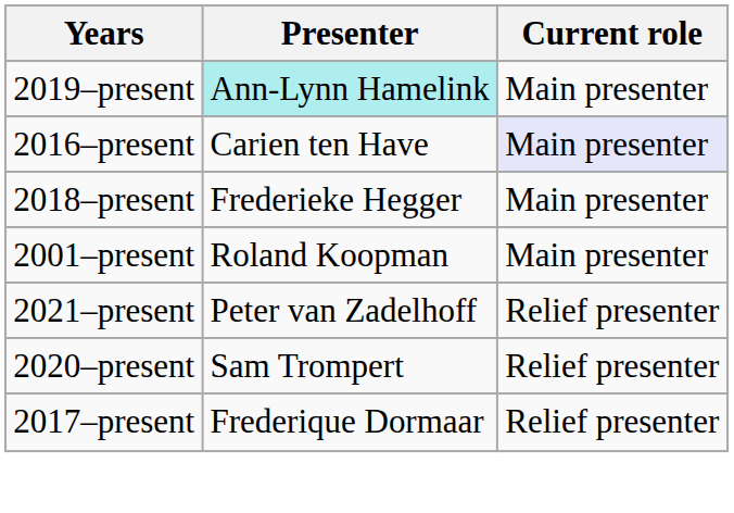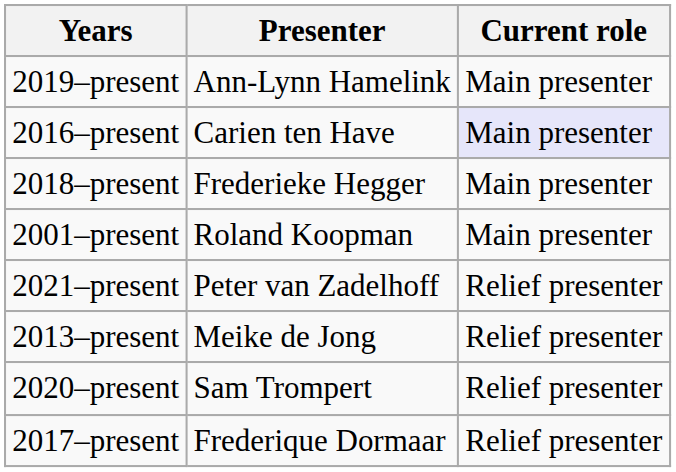 <table class="wikitable" style="font-size:95%;">
 <tr>
 <th>Years</th>
 <th>Presenter</th>
 <th>Current role</th>
 </tr>
 <tr>
 <td>2019–present</td>
-<td style="background: paleturquoise;">Ann-Lynn Hamelink</td>
+<td>Ann-Lynn Hamelink</td>
 <td>Main presenter</td>
 </tr>
 <tr>
 <td>2016–present</td>
 <td>Carien ten Have</td>
 <td style="background: lavender;">Main presenter</td>
 </tr>
 <tr>
 <td>2018–present</td>
 <td>Frederieke Hegger</td>
 <td>Main presenter</td>
 </tr>
 <tr>
 <td>2001–present</td>
 <td>Roland Koopman</td>
 <td>Main presenter</td>
 </tr>
 <tr>
 <td>2021–present</td>
 <td>Peter van Zadelhoff</td>
 <td>Relief presenter</td>
 </tr>
 <tr>
+<td>2013–present</td>
+<td>Meike de Jong</td>
+<td>Relief presenter</td>
+</tr>
+<tr>
 <td>2020–present</td>
 <td>Sam Trompert</td>
 <td>Relief presenter</td>
 </tr>
 <tr>
 <td>2017–present</td>
 <td>Frederique Dormaar</td>
 <td>Relief presenter</td>
 </tr>
 </table>
